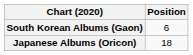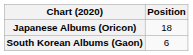 <table class="wikitable plainrowheaders" style="text-align:center">
 <tr>
 <th scope="col">Chart (2020)</th>
 <th scope="col">Position</th>
 </tr>
 <tr>
+<th scope="row">Japanese Albums (Oricon)</th>
+<td>18</td>
+</tr>
+<tr>
 <th scope="row">South Korean Albums (Gaon)</th>
 <td>6</td>
 </tr>
-<tr>
-<th scope="row">Japanese Albums (Oricon)</th>
-<td>18</td>
-</tr>
 </table>
